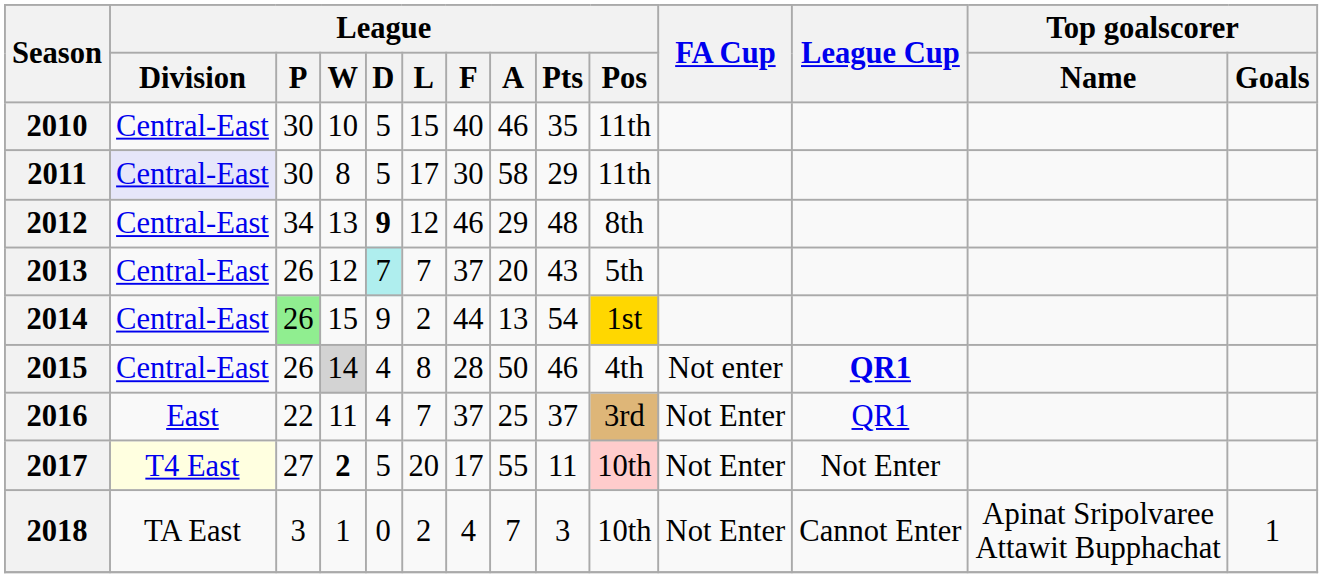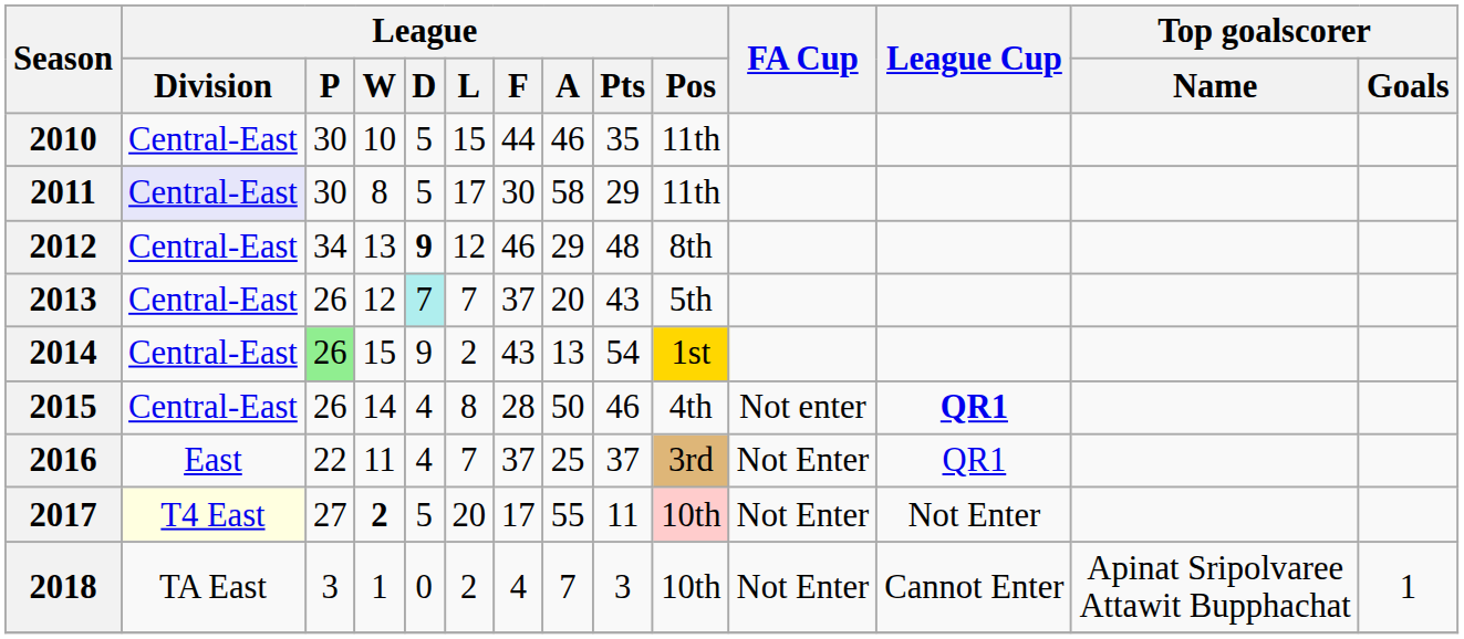 <table class="wikitable" style="text-align: center">
 <tr>
 <th rowspan=2>Season</th>
 <th colspan=9>League</th>
 <th rowspan=2><a href='#'>FA Cup</a></th>
 <th rowspan=2><a href='#'>League Cup</a></th>
 <th colspan=2>Top goalscorer</th>
 </tr>
 <tr>
 <th>Division</th>
 <th>P</th>
 <th>W</th>
 <th>D</th>
 <th>L</th>
 <th>F</th>
 <th>A</th>
 <th>Pts</th>
 <th>Pos</th>
 <th>Name</th>
 <th>Goals</th>
 </tr>
 <tr>
 <th>2010</th>
 <td><a href='#'>Central-East</a></td>
 <td>30</td>
 <td>10</td>
 <td>5</td>
 <td>15</td>
-<td>40</td>
+<td>44</td>
 <td>46</td>
 <td>35</td>
 <td>11th</td>
 <td></td>
 <td></td>
 <td></td>
 <td></td>
 </tr>
 <tr>
 <th>2011</th>
 <td style="background: lavender;"><a href='#'>Central-East</a></td>
 <td>30</td>
 <td>8</td>
 <td>5</td>
 <td>17</td>
 <td>30</td>
 <td>58</td>
 <td>29</td>
 <td>11th</td>
 <td></td>
 <td></td>
 <td></td>
 <td></td>
 </tr>
 <tr>
 <th>2012</th>
 <td><a href='#'>Central-East</a></td>
 <td>34</td>
 <td>13</td>
 <td><strong>9</strong></td>
 <td>12</td>
 <td>46</td>
 <td>29</td>
 <td>48</td>
 <td>8th</td>
 <td></td>
 <td></td>
 <td></td>
 <td></td>
 </tr>
 <tr>
 <th>2013</th>
 <td><a href='#'>Central-East</a></td>
 <td>26</td>
 <td>12</td>
 <td style="background: paleturquoise;">7</td>
 <td>7</td>
 <td>37</td>
 <td>20</td>
 <td>43</td>
 <td>5th</td>
 <td></td>
 <td></td>
 <td></td>
 <td></td>
 </tr>
 <tr>
 <th>2014</th>
 <td><a href='#'>Central-East</a></td>
 <td style="background: lightgreen;">26</td>
 <td>15</td>
 <td>9</td>
 <td>2</td>
-<td>44</td>
+<td>43</td>
 <td>13</td>
 <td>54</td>
 <td bgcolor=gold>1st</td>
 <td></td>
 <td></td>
 <td></td>
 <td></td>
 </tr>
 <tr>
 <th>2015</th>
 <td><a href='#'>Central-East</a></td>
 <td>26</td>
-<td style="background: lightgrey;">14</td>
+<td>14</td>
 <td>4</td>
 <td>8</td>
 <td>28</td>
 <td>50</td>
 <td>46</td>
 <td>4th</td>
 <td>Not enter</td>
 <td><strong><a href='#'>QR1</a></strong></td>
 <td></td>
 <td></td>
 </tr>
 <tr>
 <th>2016</th>
 <td><a href='#'>East</a></td>
 <td>22</td>
 <td>11</td>
 <td>4</td>
 <td>7</td>
 <td>37</td>
 <td>25</td>
 <td>37</td>
 <td bgcolor=#deb678>3rd</td>
 <td>Not Enter</td>
 <td><a href='#'>QR1</a></td>
 <td></td>
 <td></td>
 </tr>
 <tr>
 <th>2017</th>
 <td style="background: lightyellow;"><a href='#'>T4 East</a></td>
 <td>27</td>
 <td><strong>2</strong></td>
 <td>5</td>
 <td>20</td>
 <td>17</td>
 <td>55</td>
 <td>11</td>
 <td bgcolor="#FFCCCC">10th</td>
 <td>Not Enter</td>
 <td>Not Enter</td>
 <td></td>
 <td></td>
 </tr>
 <tr>
 <th>2018</th>
 <td>TA East</td>
 <td>3</td>
 <td>1</td>
 <td>0</td>
 <td>2</td>
 <td>4</td>
 <td>7</td>
 <td>3</td>
 <td>10th</td>
 <td>Not Enter</td>
 <td>Cannot Enter</td>
 <td>Apinat Sripolvaree<br>Attawit Bupphachat</td>
 <td>1</td>
 </tr>
 <tr>
 </tr>
 </table>
